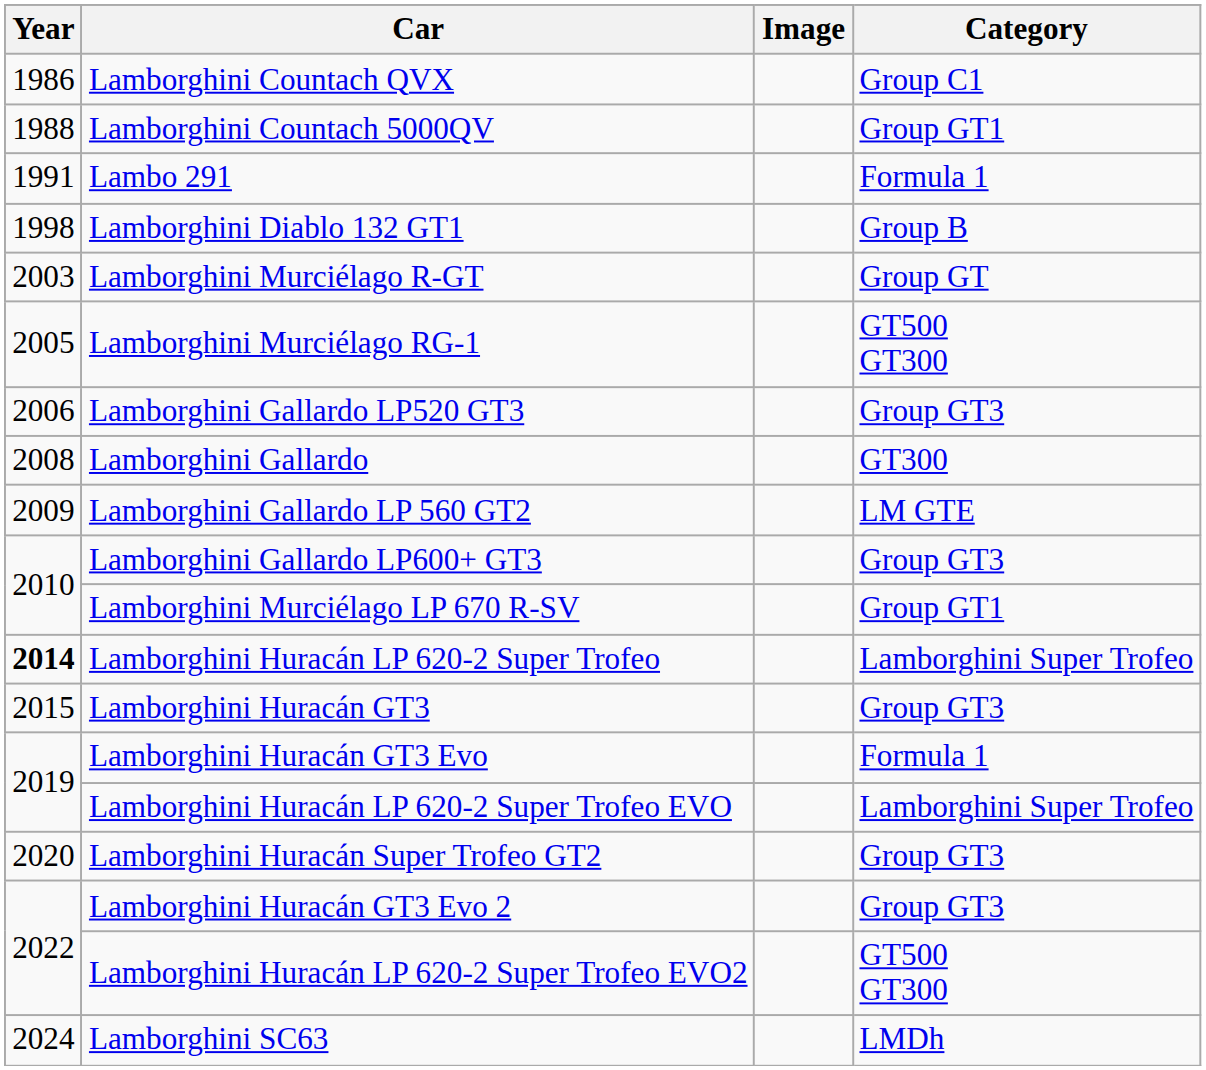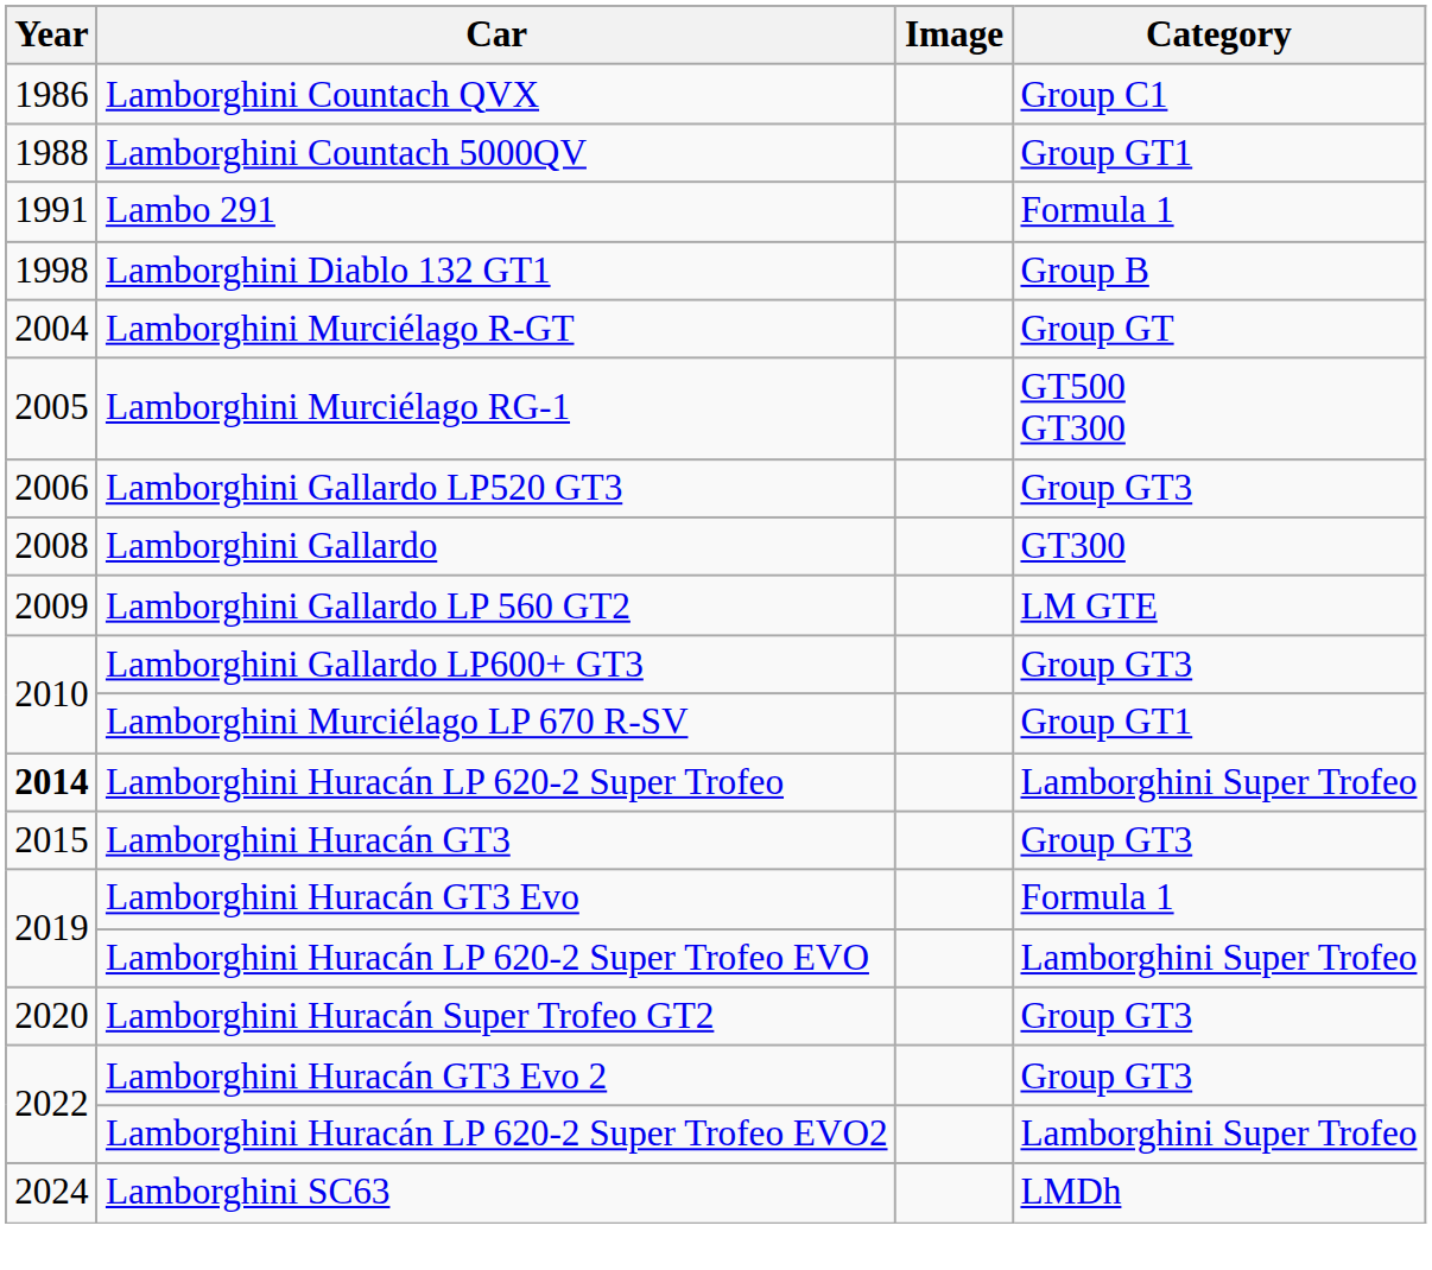 <table class="wikitable">
 <tr>
 <th>Year</th>
 <th>Car</th>
 <th>Image</th>
 <th>Category</th>
 </tr>
 <tr>
 <td>1986</td>
 <td><a href='#'>Lamborghini Countach QVX</a></td>
 <td></td>
 <td><a href='#'>Group C1</a></td>
 </tr>
 <tr>
 <td>1988</td>
 <td><a href='#'>Lamborghini Countach 5000QV</a></td>
 <td></td>
 <td><a href='#'>Group GT1</a></td>
 </tr>
 <tr>
 <td>1991</td>
 <td><a href='#'>Lambo 291</a></td>
 <td></td>
 <td><a href='#'>Formula 1</a></td>
 </tr>
 <tr>
 <td>1998</td>
 <td><a href='#'>Lamborghini Diablo 132 GT1</a></td>
 <td></td>
 <td><a href='#'>Group B</a></td>
 </tr>
 <tr>
-<td>2003</td>
+<td>2004</td>
 <td><a href='#'>Lamborghini Murciélago R-GT</a></td>
 <td></td>
 <td><a href='#'>Group GT</a></td>
 </tr>
 <tr>
 <td>2005</td>
 <td><a href='#'>Lamborghini Murciélago RG-1</a></td>
 <td></td>
 <td><a href='#'>GT500</a><br><a href='#'>GT300</a></td>
 </tr>
 <tr>
 <td>2006</td>
 <td><a href='#'>Lamborghini Gallardo LP520 GT3</a></td>
 <td></td>
 <td><a href='#'>Group GT3</a></td>
 </tr>
 <tr>
 <td>2008</td>
 <td><a href='#'>Lamborghini Gallardo</a></td>
 <td></td>
 <td><a href='#'>GT300</a></td>
 </tr>
 <tr>
 <td>2009</td>
 <td><a href='#'>Lamborghini Gallardo LP 560 GT2</a></td>
 <td></td>
 <td><a href='#'>LM GTE</a></td>
 </tr>
 <tr>
 <td rowspan="2">2010</td>
 <td><a href='#'>Lamborghini Gallardo LP600+ GT3</a></td>
 <td></td>
 <td><a href='#'>Group GT3</a></td>
 </tr>
 <tr>
 <td><a href='#'>Lamborghini Murciélago LP 670 R-SV</a></td>
 <td></td>
 <td><a href='#'>Group GT1</a></td>
 </tr>
 <tr>
 <td><strong>2014</strong></td>
 <td><a href='#'>Lamborghini Huracán LP 620-2 Super Trofeo</a></td>
 <td></td>
 <td><a href='#'>Lamborghini Super Trofeo</a></td>
 </tr>
 <tr>
 <td>2015</td>
 <td><a href='#'>Lamborghini Huracán GT3</a></td>
 <td></td>
 <td><a href='#'>Group GT3</a></td>
 </tr>
 <tr>
 <td rowspan="2">2019</td>
 <td><a href='#'>Lamborghini Huracán GT3 Evo</a></td>
 <td></td>
 <td><a href='#'>Formula 1</a></td>
 </tr>
 <tr>
 <td><a href='#'>Lamborghini Huracán LP 620-2 Super Trofeo EVO</a></td>
 <td></td>
 <td><a href='#'>Lamborghini Super Trofeo</a></td>
 </tr>
 <tr>
 <td>2020</td>
 <td><a href='#'>Lamborghini Huracán Super Trofeo GT2</a></td>
 <td></td>
 <td><a href='#'>Group GT3</a></td>
 </tr>
 <tr>
 <td rowspan="2">2022</td>
 <td><a href='#'>Lamborghini Huracán GT3 Evo 2</a></td>
 <td></td>
 <td><a href='#'>Group GT3</a></td>
 </tr>
 <tr>
 <td><a href='#'>Lamborghini Huracán LP 620-2 Super Trofeo EVO2</a></td>
 <td></td>
-<td><a href='#'>GT500</a><br><a href='#'>GT300</a></td>
+<td><a href='#'>Lamborghini Super Trofeo</a></td>
 </tr>
 <tr>
 <td>2024</td>
 <td><a href='#'>Lamborghini SC63</a></td>
 <td></td>
 <td><a href='#'>LMDh</a></td>
 </tr>
 </table>
